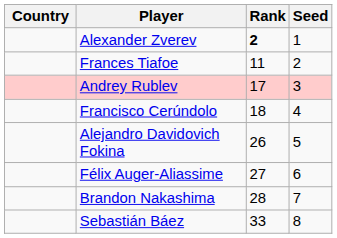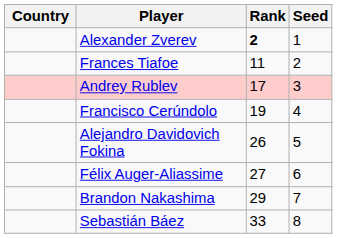 <table class="wikitable nowrap">
 <tr>
 <th width="70">Country</th>
 <th width="175">Player</th>
 <th>Rank</th>
 <th>Seed</th>
 </tr>
 <tr>
 <td></td>
 <td><a href='#'>Alexander Zverev</a></td>
 <td><strong>2</strong></td>
 <td>1</td>
 </tr>
 <tr>
 <td></td>
 <td><a href='#'>Frances Tiafoe</a></td>
 <td>11</td>
 <td>2</td>
 </tr>
 <tr bgcolor=#fcc>
 <td></td>
 <td><a href='#'>Andrey Rublev</a></td>
 <td>17</td>
 <td>3</td>
 </tr>
 <tr>
 <td></td>
 <td><a href='#'>Francisco Cerúndolo</a></td>
-<td>18</td>
+<td>19</td>
 <td>4</td>
 </tr>
 <tr>
 <td></td>
 <td><a href='#'>Alejandro Davidovich Fokina</a></td>
 <td>26</td>
 <td>5</td>
 </tr>
 <tr>
 <td></td>
 <td><a href='#'>Félix Auger-Aliassime</a></td>
 <td>27</td>
 <td>6</td>
 </tr>
 <tr>
 <td></td>
 <td><a href='#'>Brandon Nakashima</a></td>
-<td>28</td>
+<td>29</td>
 <td>7</td>
 </tr>
 <tr>
 <td></td>
 <td><a href='#'>Sebastián Báez</a></td>
 <td>33</td>
 <td>8</td>
 </tr>
 </table>
